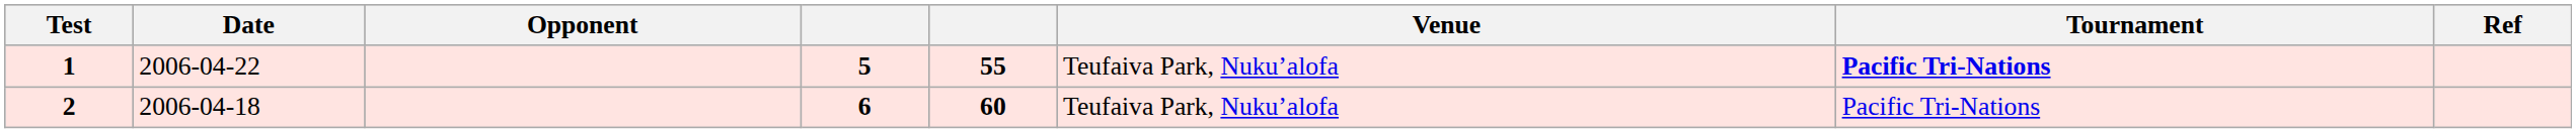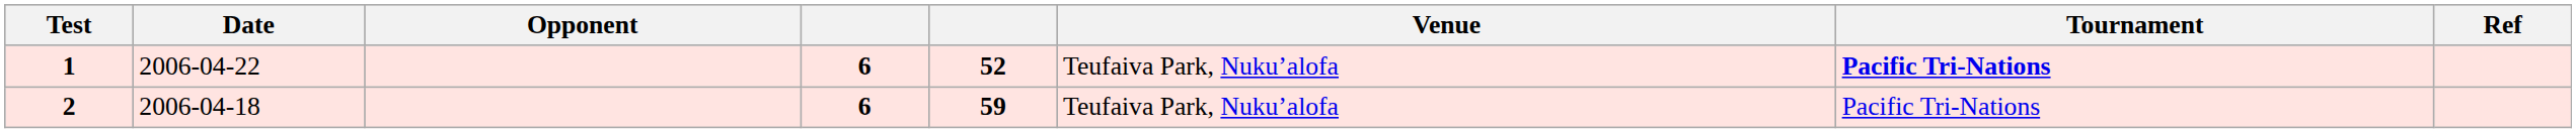 <table class="wikitable sortable" style="width:100%">
 <tr>
 <th style="width:5%">Test</th>
 <th style="width:9%">Date</th>
 <th style="width:17%">Opponent</th>
 <th style="width:5%"></th>
 <th style="width:5%"></th>
 <th>Venue</th>
 <th>Tournament</th>
 <th>Ref</th>
 </tr>
 <tr bgcolor="FFE4E1">
 <td align="center"><strong>1</strong></td>
 <td>2006-04-22</td>
 <td></td>
-<td align="center"><strong>5</strong></td>
-<td align="center"><strong>55</strong></td>
+<td align="center"><strong>6</strong></td>
+<td align="center"><strong>52</strong></td>
 <td>Teufaiva Park, <a href='#'>Nuku’alofa</a></td>
 <td><strong><a href='#'>Pacific Tri-Nations</a></strong></td>
 <td></td>
 </tr>
 <tr bgcolor="FFE4E1">
 <td align="center"><strong>2</strong></td>
 <td>2006-04-18</td>
 <td></td>
 <td align="center"><strong>6</strong></td>
-<td align="center"><strong>60</strong></td>
+<td align="center"><strong>59</strong></td>
 <td>Teufaiva Park, <a href='#'>Nuku’alofa</a></td>
 <td><a href='#'>Pacific Tri-Nations</a></td>
 <td></td>
 </tr>
 </table>
